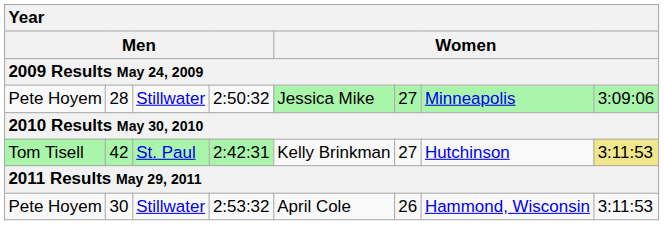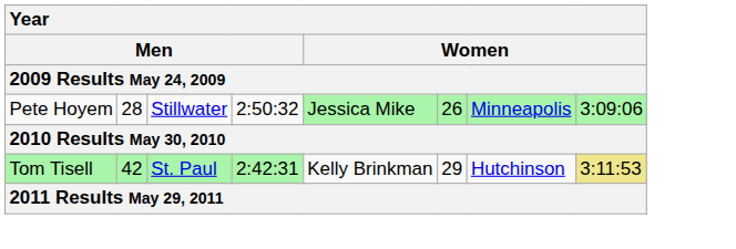 <table class="wikitable" style="font-size=95%;">
 <tr>
 <th colspan="8" style="text-align:left;">Year</th>
 </tr>
 <tr>
 <th colspan="4">Men</th>
 <th colspan="4">Women</th>
 </tr>
 <tr>
 <th colspan="8" style="text-align:left;">2009 Results <small>May 24, 2009</small></th>
 </tr>
 <tr>
 <td>Pete Hoyem</td>
 <td>28</td>
 <td><a href='#'>Stillwater</a></td>
 <td>2:50:32</td>
 <td bgcolor="#A9F5A9">Jessica Mike</td>
-<td bgcolor="#A9F5A9">27</td>
+<td bgcolor="#A9F5A9">26</td>
 <td bgcolor="#A9F5A9"><a href='#'>Minneapolis</a></td>
 <td bgcolor="#A9F5A9">3:09:06</td>
 </tr>
 <tr>
 <th colspan="8" style="text-align:left;">2010 Results <small>May 30, 2010</small></th>
 </tr>
 <tr>
 <td bgcolor="#A9F5A9">Tom Tisell</td>
 <td bgcolor="#A9F5A9">42</td>
 <td bgcolor="#A9F5A9"><a href='#'>St. Paul</a></td>
 <td bgcolor="#A9F5A9">2:42:31</td>
 <td>Kelly Brinkman</td>
-<td>27</td>
+<td>29</td>
 <td><a href='#'>Hutchinson</a></td>
 <td style="background: khaki;">3:11:53</td>
 </tr>
 <tr>
 <th colspan="8" style="text-align:left;">2011 Results <small>May 29, 2011</small></th>
 </tr>
-<tr>
-<td>Pete Hoyem</td>
-<td>30</td>
-<td><a href='#'>Stillwater</a></td>
-<td>2:53:32</td>
-<td>April Cole</td>
-<td>26</td>
-<td><a href='#'>Hammond, Wisconsin</a></td>
-<td>3:11:53</td>
-</tr>
 </table>
